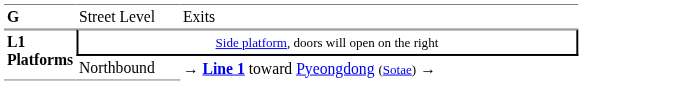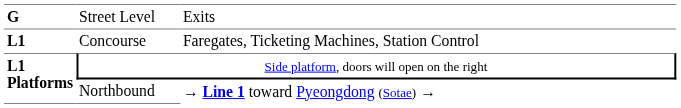 <table table border=0 cellspacing=0 cellpadding=3>
 <tr>
 <td style="border-top:solid 1px gray;border-bottom:solid 1px gray;" width=50 valign=top><strong>G</strong></td>
 <td style="border-top:solid 1px gray;border-bottom:solid 1px gray;" width=100 valign=top>Street Level</td>
 <td style="border-top:solid 1px gray;border-bottom:solid 1px gray;" width=400 valign=top>Exits</td>
+</tr>
+<tr>
+<td style="border-bottom:solid 0 gray;" width=50 valign=top><strong>L1</strong></td>
+<td style="border-bottom:solid 0 gray;" width=100 valign=top>Concourse</td>
+<td style="border-bottom:solid 0 gray;" width=500 valign=top>Faregates, Ticketing Machines, Station Control</td>
 </tr>
 <tr>
 <td style="border-top:solid 1px gray;border-bottom:solid 1px gray;" rowspan=3 valign=top><strong>L1<br>Platforms</strong></td>
 <td style="border-top:solid 1px gray;border-right:solid 2px black;border-left:solid 2px black;border-bottom:solid 2px black;text-align:center;" colspan=2><small><a href='#'>Side platform</a>, doors will open on the right</small></td>
 </tr>
 <tr>
 <td style="border-bottom:solid 1px gray;">Northbound</td>
 <td><span>→</span> <a href='#'><span><span><strong>Line 1</strong></span></span></a> toward <a href='#'>Pyeongdong</a> <small>(<a href='#'>Sotae</a>)</small> →</td>
 </tr>
 </table>
